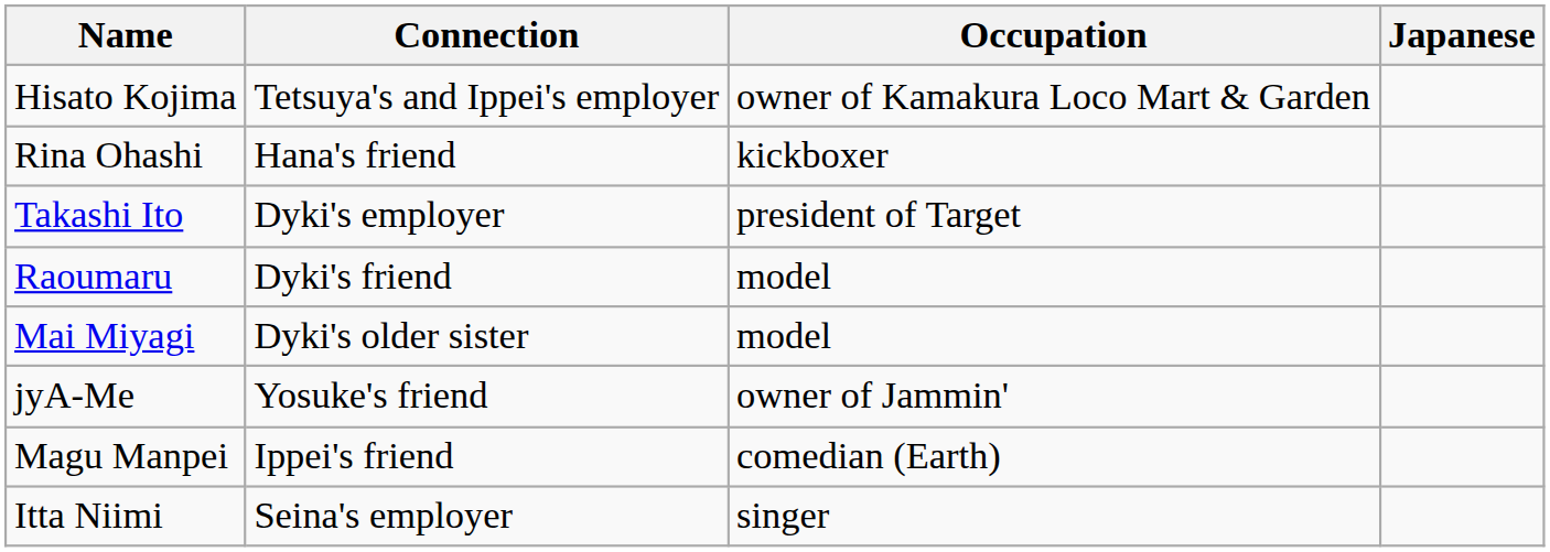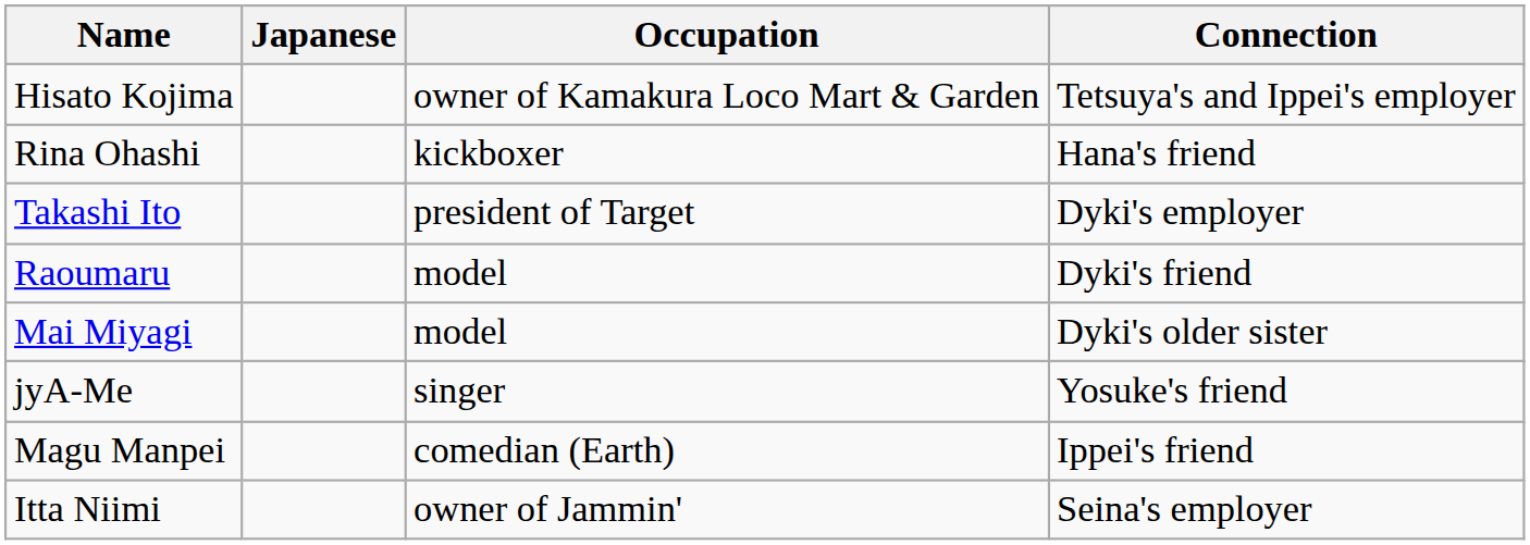 <table class="wikitable">
 <tr>
 <th>Name</th>
+<th>Japanese</th>
+<th>Occupation</th>
 <th>Connection</th>
-<th>Occupation</th>
-<th>Japanese</th>
 </tr>
 <tr>
 <td>Hisato Kojima</td>
+<td></td>
+<td>owner of Kamakura Loco Mart & Garden</td>
 <td>Tetsuya's and Ippei's employer</td>
-<td>owner of Kamakura Loco Mart & Garden</td>
-<td></td>
 </tr>
 <tr>
 <td>Rina Ohashi</td>
+<td></td>
+<td>kickboxer</td>
 <td>Hana's friend</td>
-<td>kickboxer</td>
-<td></td>
 </tr>
 <tr>
 <td><a href='#'>Takashi Ito</a></td>
+<td></td>
+<td>president of Target</td>
 <td>Dyki's employer</td>
-<td>president of Target</td>
-<td></td>
 </tr>
 <tr>
 <td><a href='#'>Raoumaru</a></td>
+<td></td>
+<td>model</td>
 <td>Dyki's friend</td>
-<td>model</td>
-<td></td>
 </tr>
 <tr>
 <td><a href='#'>Mai Miyagi</a></td>
+<td></td>
+<td>model</td>
 <td>Dyki's older sister</td>
-<td>model</td>
-<td></td>
 </tr>
 <tr>
 <td>jyA-Me</td>
+<td></td>
+<td>singer</td>
 <td>Yosuke's friend</td>
-<td>owner of Jammin'</td>
-<td></td>
 </tr>
 <tr>
 <td>Magu Manpei</td>
+<td></td>
+<td>comedian (Earth)</td>
 <td>Ippei's friend</td>
-<td>comedian (Earth)</td>
-<td></td>
 </tr>
 <tr>
 <td>Itta Niimi</td>
+<td></td>
+<td>owner of Jammin'</td>
 <td>Seina's employer</td>
-<td>singer</td>
-<td></td>
 </tr>
 </table>
